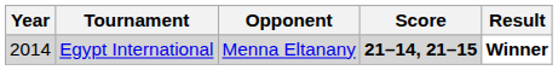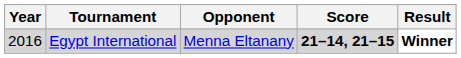 <table class="sortable wikitable" style="font-size: 90%;">
 <tr>
 <th>Year</th>
 <th>Tournament</th>
 <th>Opponent</th>
 <th>Score</th>
 <th>Result</th>
 </tr>
 <tr style="background:#D5D5D5">
-<td align="center">2014</td>
+<td align="center">2016</td>
 <td align="left"><a href='#'>Egypt International</a></td>
 <td align="left"> <a href='#'>Menna Eltanany</a></td>
 <td align="left"><strong>21–14, 21–15</strong></td>
 <td style="text-align:left; background:white"> <strong>Winner</strong></td>
 </tr>
 </table>
